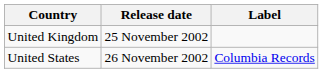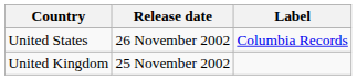 <table class="wikitable">
 <tr>
 <th>Country</th>
 <th>Release date</th>
 <th>Label</th>
 </tr>
 <tr>
+<td>United States</td>
+<td>26 November 2002</td>
+<td><a href='#'>Columbia Records</a></td>
+</tr>
+<tr>
 <td>United Kingdom</td>
 <td>25 November 2002</td>
 <td></td>
 </tr>
-<tr>
-<td>United States</td>
-<td>26 November 2002</td>
-<td><a href='#'>Columbia Records</a></td>
-</tr>
 </table>
